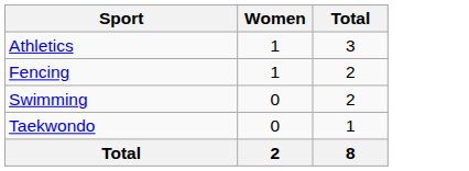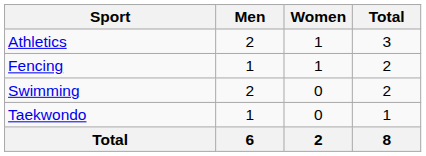 <table class="wikitable" style="text-align:center; font-size: 95%">
 <tr>
 <th width=200>Sport</th>
+<th width=60>Men</th>
 <th width=60>Women</th>
 <th width=60>Total</th>
 </tr>
 <tr>
 <td align=left><a href='#'>Athletics</a></td>
+<td>2</td>
 <td>1</td>
 <td>3</td>
 </tr>
 <tr>
 <td align=left><a href='#'>Fencing</a></td>
 <td>1</td>
+<td>1</td>
 <td>2</td>
 </tr>
 <tr>
 <td align=left><a href='#'>Swimming</a></td>
+<td>2</td>
 <td>0</td>
 <td>2</td>
 </tr>
 <tr>
 <td align=left><a href='#'>Taekwondo</a></td>
+<td>1</td>
 <td>0</td>
 <td>1</td>
 </tr>
 <tr>
 <th align=left>Total</th>
+<th>6</th>
 <th>2</th>
 <th>8</th>
 </tr>
 </table>
